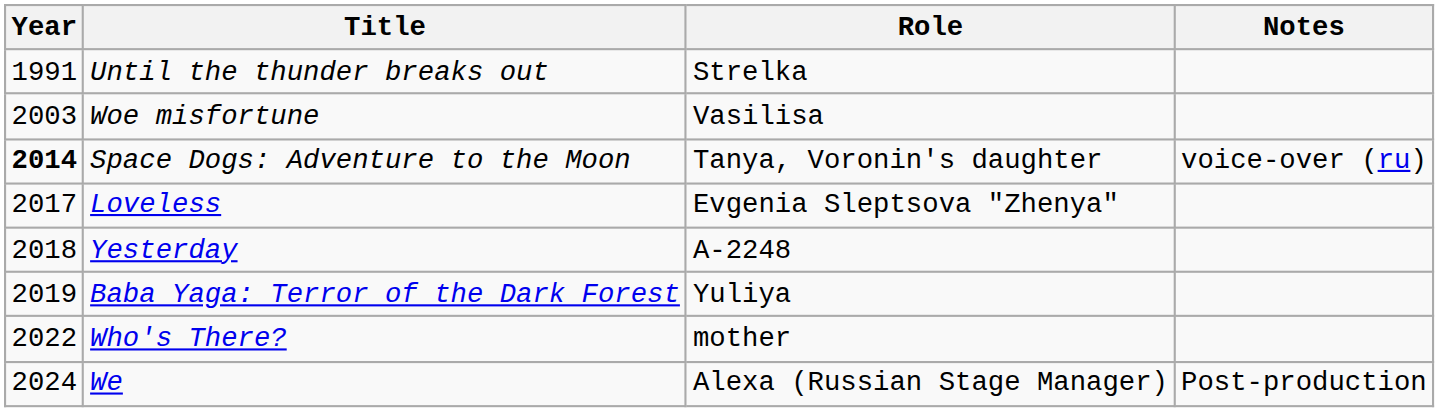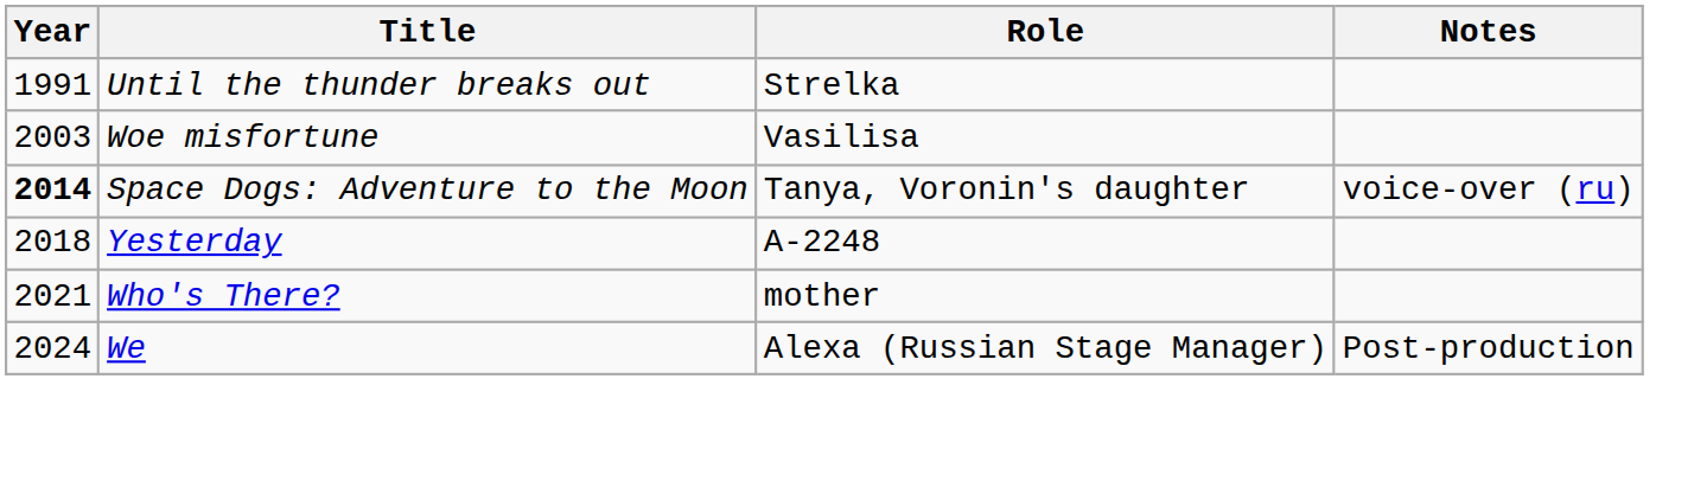 <table class="wikitable sortable">
 <tr>
 <th>Year</th>
 <th>Title</th>
 <th>Role</th>
 <th>Notes</th>
 </tr>
 <tr>
 <td>1991</td>
 <td><em>Until the thunder breaks out</em></td>
 <td>Strelka</td>
 <td></td>
 </tr>
 <tr>
 <td>2003</td>
 <td><em>Woe misfortune</em></td>
 <td>Vasilisa</td>
 <td></td>
 </tr>
 <tr>
 <td><strong>2014</strong></td>
 <td><em>Space Dogs: Adventure to the Moon</em></td>
 <td>Tanya, Voronin's daughter</td>
 <td>voice-over (<a href='#'>ru</a>)</td>
 </tr>
 <tr>
-<td>2017</td>
-<td><em><a href='#'>Loveless</a></em></td>
-<td>Evgenia Sleptsova "Zhenya"</td>
-<td></td>
-</tr>
-<tr>
 <td>2018</td>
 <td><em><a href='#'>Yesterday</a></em></td>
 <td>A-2248</td>
 <td></td>
 </tr>
 <tr>
-<td>2019</td>
-<td><em><a href='#'>Baba Yaga: Terror of the Dark Forest</a></em></td>
-<td>Yuliya</td>
-<td></td>
-</tr>
-<tr>
-<td>2022</td>
+<td>2021</td>
 <td><em><a href='#'>Who's There?</a></em></td>
 <td>mother</td>
 <td></td>
 </tr>
 <tr>
 <td>2024</td>
 <td><em><a href='#'>We</a></em></td>
 <td>Alexa (Russian Stage Manager)</td>
 <td>Post-production</td>
 </tr>
 </table>
